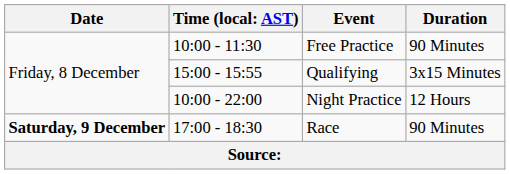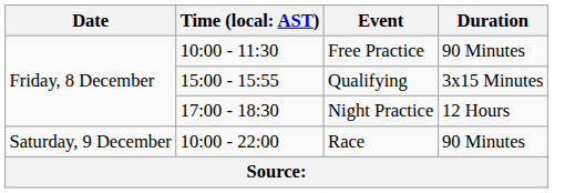 <table class="wikitable" style="font-size:90%;">
 <tr>
 <th>Date</th>
 <th>Time (local: <a href='#'>AST</a>)</th>
 <th>Event</th>
 <th>Duration</th>
 </tr>
 <tr>
 <td rowspan="3">Friday, 8 December</td>
 <td>10:00 - 11:30</td>
 <td>Free Practice</td>
 <td>90 Minutes</td>
 </tr>
 <tr>
 <td>15:00 - 15:55</td>
 <td>Qualifying</td>
 <td>3x15 Minutes</td>
 </tr>
 <tr>
-<td>10:00 - 22:00</td>
+<td>17:00 - 18:30</td>
 <td>Night Practice</td>
 <td>12 Hours</td>
 </tr>
 <tr>
-<td><strong>Saturday, 9 December</strong></td>
-<td>17:00 - 18:30</td>
+<td>Saturday, 9 December</td>
+<td>10:00 - 22:00</td>
 <td>Race</td>
 <td>90 Minutes</td>
 </tr>
 <tr>
 <th colspan="4">Source:</th>
 </tr>
 </table>
